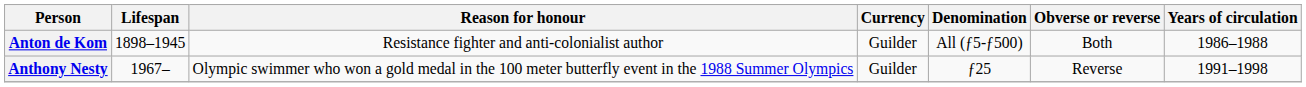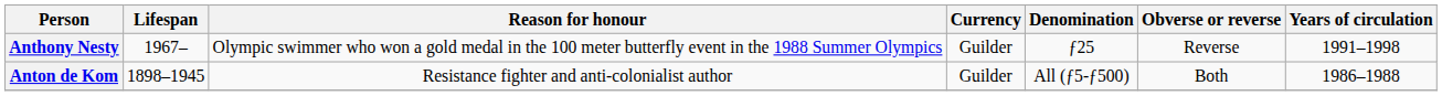 <table class="wikitable" style="font-size:95%; text-align:center;">
 <tr>
 <th>Person</th>
 <th>Lifespan</th>
 <th>Reason for honour</th>
 <th>Currency</th>
 <th>Denomination</th>
 <th>Obverse or reverse</th>
 <th>Years of circulation</th>
 </tr>
 <tr>
+<th><a href='#'>Anthony Nesty</a></th>
+<td>1967–</td>
+<td>Olympic swimmer who won a gold medal in the 100 meter butterfly event in the <a href='#'>1988 Summer Olympics</a></td>
+<td>Guilder</td>
+<td>ƒ25</td>
+<td>Reverse</td>
+<td>1991–1998</td>
+</tr>
+<tr>
 <th><a href='#'>Anton de Kom</a></th>
 <td>1898–1945</td>
 <td>Resistance fighter and anti-colonialist author</td>
 <td>Guilder</td>
 <td>All (ƒ5-ƒ500)</td>
 <td>Both</td>
 <td>1986–1988</td>
 </tr>
 <tr>
-<th><a href='#'>Anthony Nesty</a></th>
-<td>1967–</td>
-<td>Olympic swimmer who won a gold medal in the 100 meter butterfly event in the <a href='#'>1988 Summer Olympics</a></td>
-<td>Guilder</td>
-<td>ƒ25</td>
-<td>Reverse</td>
-<td>1991–1998</td>
-</tr>
-<tr>
 </tr>
 </table>
